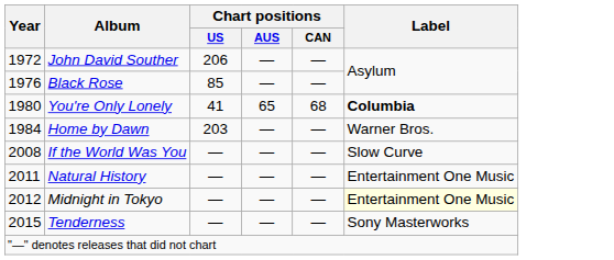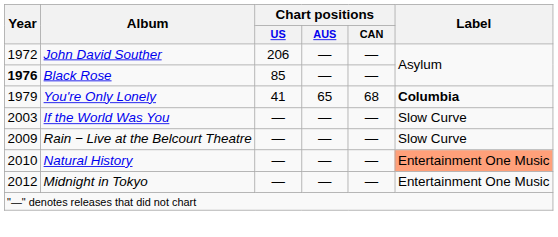 <table class="wikitable">
 <tr>
 <th rowspan="2">Year</th>
 <th rowspan="2">Album</th>
 <th colspan="3">Chart positions</th>
 <th rowspan="2">Label</th>
 </tr>
 <tr>
 <th style="font-size: small; width: 3.8em;"><a href='#'>US</a></th>
 <th style="font-size: small; width: 3.8em;"><a href='#'>AUS</a></th>
 <th style="font-size: small; width: 3.8em;">CAN</th>
 </tr>
 <tr>
 <td>1972</td>
 <td><em><a href='#'>John David Souther</a></em></td>
 <td style="text-align: center;">206</td>
 <td style="text-align: center;">—</td>
 <td style="text-align: center;">—</td>
 <td rowspan="2">Asylum</td>
 </tr>
 <tr>
-<td>1976</td>
+<td><strong>1976</strong></td>
 <td><em><a href='#'>Black Rose</a></em></td>
 <td style="text-align: center;">85</td>
 <td style="text-align: center;">—</td>
 <td style="text-align: center;">—</td>
 </tr>
 <tr>
-<td>1980</td>
+<td>1979</td>
 <td><em><a href='#'>You're Only Lonely</a></em></td>
 <td style="text-align: center;">41</td>
 <td style="text-align: center;">65</td>
 <td style="text-align: center;">68</td>
 <td><strong>Columbia</strong></td>
 </tr>
 <tr>
-<td>1984</td>
-<td><em><a href='#'>Home by Dawn</a></em></td>
-<td style="text-align: center;">203</td>
-<td style="text-align: center;">—</td>
-<td style="text-align: center;">—</td>
-<td>Warner Bros.</td>
-</tr>
-<tr>
-<td>2008</td>
+<td>2003</td>
 <td><em><a href='#'>If the World Was You</a></em></td>
 <td style="text-align: center;">—</td>
 <td style="text-align: center;">—</td>
 <td style="text-align: center;">—</td>
 <td>Slow Curve</td>
 </tr>
 <tr>
-<td>2011</td>
+<td>2009</td>
+<td><em>Rain − Live at the Belcourt Theatre</em></td>
+<td style="text-align: center;">—</td>
+<td style="text-align: center;">—</td>
+<td style="text-align: center;">—</td>
+<td>Slow Curve</td>
+</tr>
+<tr>
+<td>2010</td>
 <td><em><a href='#'>Natural History</a></em></td>
 <td style="text-align: center;">—</td>
 <td style="text-align: center;">—</td>
 <td style="text-align: center;">—</td>
-<td>Entertainment One Music</td>
+<td style="background: lightsalmon;">Entertainment One Music</td>
 </tr>
 <tr>
 <td>2012</td>
 <td><em>Midnight in Tokyo</em></td>
 <td style="text-align: center;">—</td>
 <td style="text-align: center;">—</td>
 <td style="text-align: center;">—</td>
-<td style="background: lightyellow;">Entertainment One Music</td>
-</tr>
-<tr>
-<td>2015</td>
-<td><em><a href='#'>Tenderness</a></em></td>
-<td style="text-align: center;">—</td>
-<td style="text-align: center;">—</td>
-<td style="text-align: center;">—</td>
-<td>Sony Masterworks</td>
+<td>Entertainment One Music</td>
 </tr>
 <tr>
 <td colspan="6" style="font-size: small; text-align: left;">"—" denotes releases that did not chart</td>
 </tr>
 </table>
